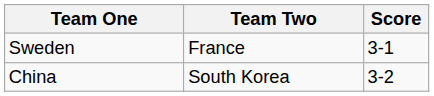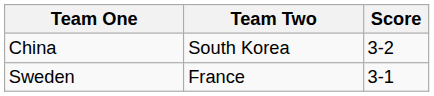 <table class="wikitable">
 <tr>
 <th width=150>Team One</th>
 <th width=150>Team Two</th>
 <th width=50>Score</th>
 </tr>
 <tr>
+<td>China</td>
+<td>South Korea</td>
+<td>3-2</td>
+</tr>
+<tr>
 <td>Sweden</td>
 <td>France</td>
 <td>3-1</td>
 </tr>
-<tr>
-<td>China</td>
-<td>South Korea</td>
-<td>3-2</td>
-</tr>
 </table>
